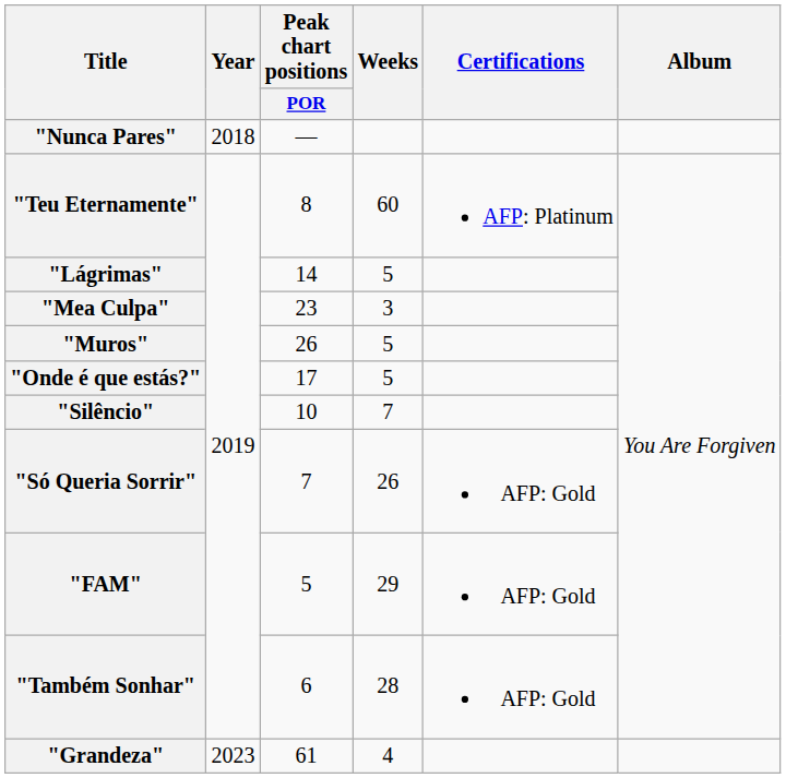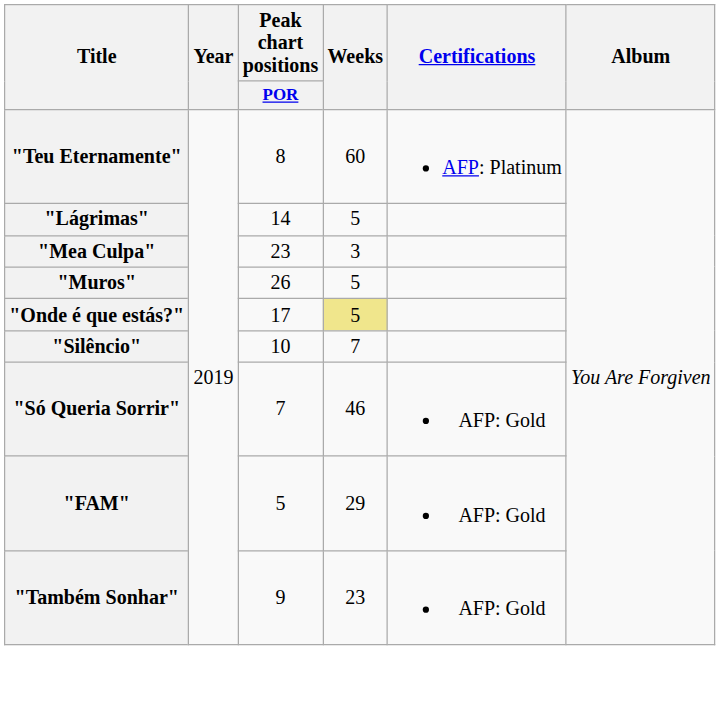 <table class="wikitable plainrowheaders" style="text-align:center;" border="1">
 <tr>
 <th scope="col" rowspan="2">Title</th>
 <th scope="col" rowspan="2">Year</th>
 <th scope="col">Peak chart positions</th>
 <th scope="col" rowspan="2">Weeks</th>
 <th scope="col" rowspan="2"><a href='#'>Certifications</a></th>
 <th scope="col" rowspan="2">Album</th>
 </tr>
 <tr>
 <th scope="col" style="width:3em;font-size:85%;"><a href='#'>POR</a><br></th>
-</tr>
-<tr>
-<th scope="row">"Nunca Pares" <br></th>
-<td>2018</td>
-<td>—</td>
-<td></td>
-<td></td>
-<td></td>
 </tr>
 <tr>
 <th scope="row">"Teu Eternamente"</th>
 <td rowspan="9">2019</td>
 <td>8</td>
 <td>60</td>
 <td><br><ul><li><a href='#'>AFP</a>: Platinum</li></ul></td>
 <td rowspan="9"><em>You Are Forgiven</em></td>
 </tr>
 <tr>
 <th scope="row">"Lágrimas"</th>
 <td>14</td>
 <td>5</td>
 <td></td>
 </tr>
 <tr>
 <th scope="row">"Mea Culpa"</th>
 <td>23</td>
 <td>3</td>
 <td></td>
 </tr>
 <tr>
 <th scope="row">"Muros"</th>
 <td>26</td>
 <td>5</td>
 <td></td>
 </tr>
 <tr>
 <th scope="row">"Onde é que estás?"</th>
 <td>17</td>
-<td>5</td>
+<td style="background: khaki;">5</td>
 <td></td>
 </tr>
 <tr>
 <th scope="row">"Silêncio"</th>
 <td>10</td>
 <td>7</td>
 <td></td>
 </tr>
 <tr>
 <th scope="row">"Só Queria Sorrir"</th>
 <td>7</td>
-<td>26</td>
+<td>46</td>
 <td><br><ul><li>AFP: Gold</li></ul></td>
 </tr>
 <tr>
 <th scope="row">"FAM" <br></th>
 <td>5</td>
 <td>29</td>
 <td><br><ul><li>AFP: Gold</li></ul></td>
 </tr>
 <tr>
 <th scope="row">"Também Sonhar" <br></th>
-<td>6</td>
-<td>28</td>
+<td>9</td>
+<td>23</td>
 <td><br><ul><li>AFP: Gold</li></ul></td>
 </tr>
-<tr>
-<th scope="row">"Grandeza"</th>
-<td>2023</td>
-<td>61</td>
-<td>4</td>
-<td></td>
-<td></td>
-</tr>
 </table>
